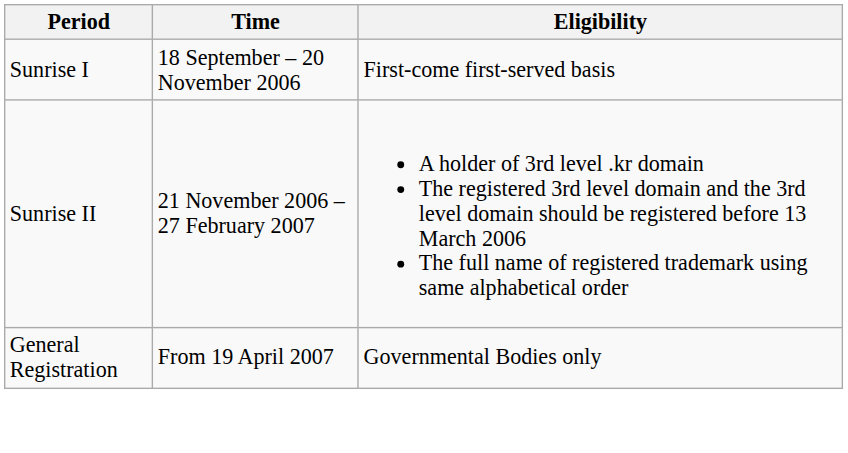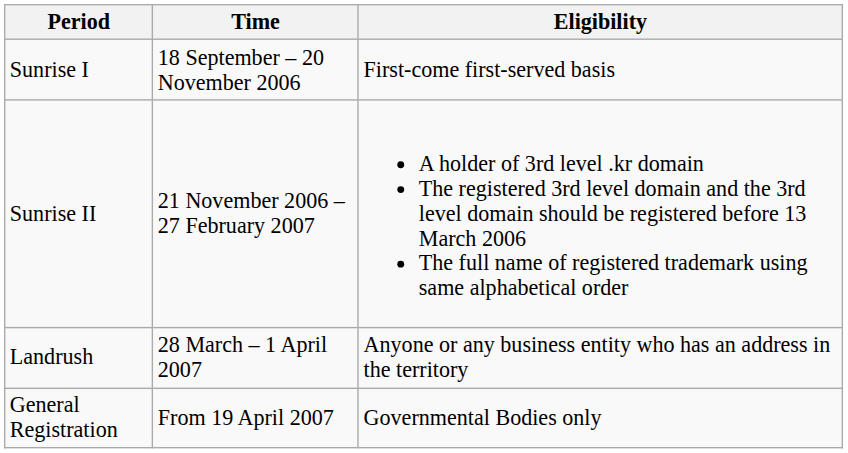 <table class="wikitable">
 <tr>
 <th>Period</th>
 <th>Time</th>
 <th>Eligibility</th>
 </tr>
 <tr>
 <td>Sunrise I</td>
 <td>18 September – 20 November 2006</td>
 <td>First-come first-served basis</td>
 </tr>
 <tr>
 <td>Sunrise II</td>
 <td>21 November 2006 – 27 February 2007</td>
 <td><br><ul><li>A holder of 3rd level .kr domain</li><li>The registered 3rd level domain and the 3rd level domain should be registered before 13 March 2006</li><li>The full name of registered trademark using same alphabetical order</li></ul></td>
 </tr>
 <tr>
+<td>Landrush</td>
+<td>28 March – 1 April 2007</td>
+<td>Anyone or any business entity who has an address in the territory</td>
+</tr>
+<tr>
 <td>General Registration</td>
 <td>From 19 April 2007</td>
 <td>Governmental Bodies only</td>
 </tr>
 </table>
